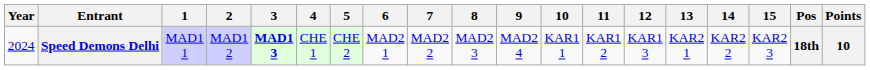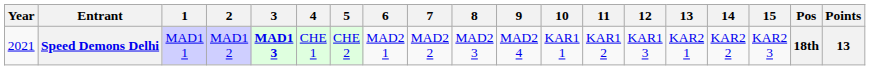 <table class="wikitable" style="text-align:center; font-size:85%">
 <tr>
 <th>Year</th>
 <th>Entrant</th>
 <th>1</th>
 <th>2</th>
 <th>3</th>
 <th>4</th>
 <th>5</th>
 <th>6</th>
 <th>7</th>
 <th>8</th>
 <th>9</th>
 <th>10</th>
 <th>11</th>
 <th>12</th>
 <th>13</th>
 <th>14</th>
 <th>15</th>
 <th>Pos</th>
 <th>Points</th>
 </tr>
 <tr>
-<td><a href='#'>2024</a></td>
+<td><a href='#'>2021</a></td>
 <th nowrap><a href='#'>Speed Demons Delhi</a></th>
 <td style="background:#CFCFFF;"><a href='#'>MAD1<br>1</a><br></td>
 <td style="background:#CFCFFF;"><a href='#'>MAD1<br>2</a><br></td>
 <td style="background:#DFFFDF;"><strong><a href='#'>MAD1<br>3</a><br></strong></td>
 <td style="background:#DFFFDF;"><a href='#'>CHE<br>1</a><br></td>
 <td style="background:#DFFFDF;"><a href='#'>CHE<br>2</a><br></td>
 <td style="background:#;"><a href='#'>MAD2<br>1</a></td>
 <td style="background:#;"><a href='#'>MAD2<br>2</a></td>
 <td style="background:#;"><a href='#'>MAD2<br>3</a></td>
 <td style="background:#;"><a href='#'>MAD2<br>4</a></td>
 <td style="background:#;"><a href='#'>KAR1<br>1</a></td>
 <td style="background:#;"><a href='#'>KAR1<br>2</a></td>
 <td style="background:#;"><a href='#'>KAR1<br>3</a></td>
 <td style="background:#;"><a href='#'>KAR2<br>1</a></td>
 <td style="background:#;"><a href='#'>KAR2<br>2</a></td>
 <td style="background:#;"><a href='#'>KAR2<br>3</a></td>
 <th>18th</th>
-<th>10</th>
+<th>13</th>
 </tr>
 </table>
